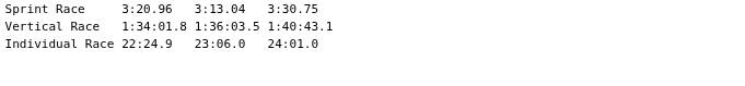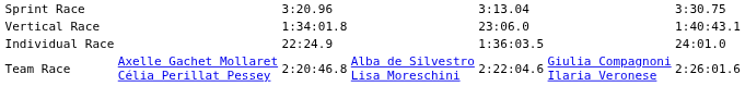 <table>
 <tr>
 <td>Sprint Race</td>
 <td></td>
 <td>3:20.96</td>
 <td></td>
 <td>3:13.04</td>
 <td></td>
 <td>3:30.75</td>
 </tr>
 <tr>
 <td>Vertical Race</td>
 <td></td>
 <td>1:34:01.8</td>
 <td></td>
-<td>1:36:03.5</td>
+<td>23:06.0</td>
 <td></td>
 <td>1:40:43.1</td>
 </tr>
 <tr>
 <td>Individual Race</td>
 <td></td>
 <td>22:24.9</td>
 <td></td>
-<td>23:06.0</td>
+<td>1:36:03.5</td>
 <td></td>
 <td>24:01.0</td>
 </tr>
+<tr>
+<td>Team Race</td>
+<td><a href='#'>Axelle Gachet Mollaret</a><br><a href='#'>Célia Perillat Pessey</a><br></td>
+<td>2:20:46.8</td>
+<td><a href='#'>Alba de Silvestro</a><br><a href='#'>Lisa Moreschini</a><br></td>
+<td>2:22:04.6</td>
+<td><a href='#'>Giulia Compagnoni</a><br><a href='#'>Ilaria Veronese</a><br></td>
+<td>2:26:01.6</td>
+</tr>
 </table>
